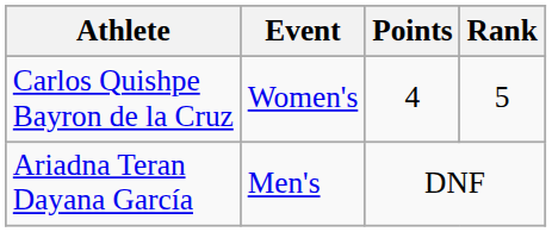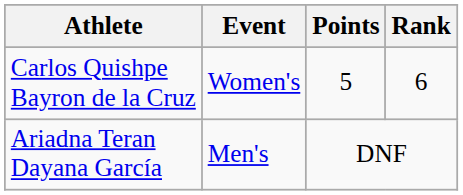 <table class=wikitable style="font-size:90%">
 <tr>
 <th>Athlete</th>
 <th>Event</th>
 <th>Points</th>
 <th>Rank</th>
 </tr>
 <tr align=center>
 <td align=left><a href='#'>Carlos Quishpe</a><br><a href='#'>Bayron de la Cruz</a></td>
 <td align=left><a href='#'>Women's</a></td>
-<td>4</td>
 <td>5</td>
+<td>6</td>
 </tr>
 <tr align=center>
 <td align=left><a href='#'>Ariadna Teran</a><br><a href='#'>Dayana García</a></td>
 <td align=left><a href='#'>Men's</a></td>
 <td colspan=2>DNF</td>
 </tr>
 </table>
